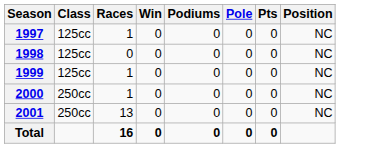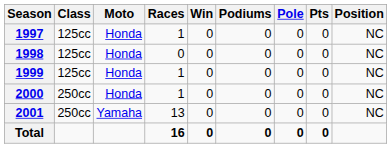 <table class="wikitable" style=text-align:right>
 <tr>
 <th>Season</th>
 <th>Class</th>
+<th>Moto</th>
 <th>Races</th>
 <th>Win</th>
 <th>Podiums</th>
 <th><a href='#'>Pole</a></th>
 <th>Pts</th>
 <th>Position</th>
 </tr>
 <tr>
 <th><a href='#'>1997</a></th>
 <td>125cc</td>
+<td><a href='#'>Honda</a></td>
 <td>1</td>
 <td>0</td>
 <td>0</td>
 <td>0</td>
 <td>0</td>
 <td>NC</td>
 </tr>
 <tr>
 <th><a href='#'>1998</a></th>
 <td>125cc</td>
+<td><a href='#'>Honda</a></td>
 <td>0</td>
 <td>0</td>
 <td>0</td>
 <td>0</td>
 <td>0</td>
 <td>NC</td>
 </tr>
 <tr>
 <th><a href='#'>1999</a></th>
 <td>125cc</td>
+<td><a href='#'>Honda</a></td>
 <td>1</td>
 <td>0</td>
 <td>0</td>
 <td>0</td>
 <td>0</td>
 <td>NC</td>
 </tr>
 <tr>
 <th><a href='#'>2000</a></th>
 <td>250cc</td>
+<td><a href='#'>Honda</a></td>
 <td>1</td>
 <td>0</td>
 <td>0</td>
 <td>0</td>
 <td>0</td>
 <td>NC</td>
 </tr>
 <tr>
 <th><a href='#'>2001</a></th>
 <td>250cc</td>
+<td><a href='#'>Yamaha</a></td>
 <td>13</td>
 <td>0</td>
 <td>0</td>
 <td>0</td>
 <td>0</td>
 <td>NC</td>
 </tr>
 <tr>
 <th>Total</th>
 <td></td>
+<td></td>
 <td><strong>16</strong></td>
 <td><strong>0</strong></td>
 <td><strong>0</strong></td>
 <td><strong>0</strong></td>
 <td><strong>0</strong></td>
 <td></td>
 </tr>
 </table>
